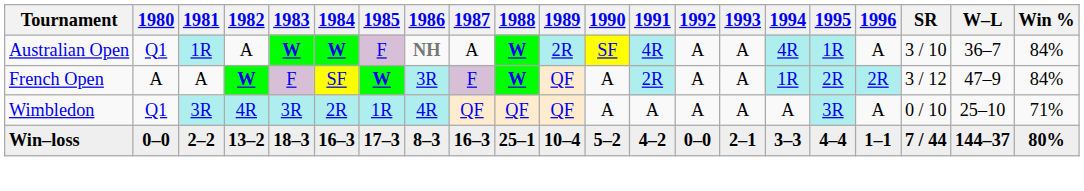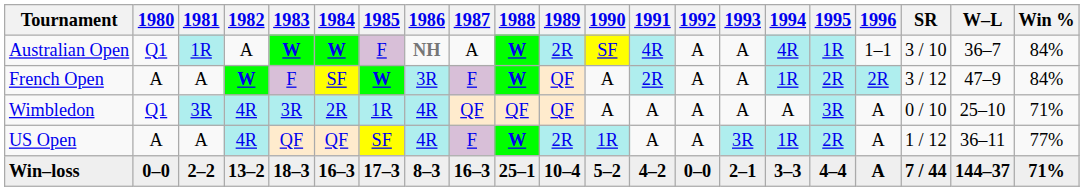 <table class="wikitable nowrap" style=text-align:center;font-size:90%>
 <tr>
 <th>Tournament</th>
 <th><a href='#'>1980</a></th>
 <th><a href='#'>1981</a></th>
 <th><a href='#'>1982</a></th>
 <th><a href='#'>1983</a></th>
 <th><a href='#'>1984</a></th>
 <th><a href='#'>1985</a></th>
 <th><a href='#'>1986</a></th>
 <th><a href='#'>1987</a></th>
 <th><a href='#'>1988</a></th>
 <th><a href='#'>1989</a></th>
 <th><a href='#'>1990</a></th>
 <th><a href='#'>1991</a></th>
 <th><a href='#'>1992</a></th>
 <th><a href='#'>1993</a></th>
 <th><a href='#'>1994</a></th>
 <th><a href='#'>1995</a></th>
 <th><a href='#'>1996</a></th>
 <th>SR</th>
 <th>W–L</th>
 <th>Win %</th>
 </tr>
 <tr>
 <td align=left><a href='#'>Australian Open</a></td>
 <td><a href='#'>Q1</a></td>
 <td bgcolor=afeeee><a href='#'>1R</a></td>
 <td>A</td>
 <td bgcolor=lime><strong><a href='#'>W</a></strong></td>
 <td bgcolor=lime><strong><a href='#'>W</a></strong></td>
 <td bgcolor=D8BFD8><a href='#'>F</a></td>
 <td style=color:#767676><strong>NH</strong></td>
 <td>A</td>
 <td bgcolor=lime><strong><a href='#'>W</a></strong></td>
 <td bgcolor=afeeee><a href='#'>2R</a></td>
 <td bgcolor=yellow><a href='#'>SF</a></td>
 <td bgcolor=afeeee><a href='#'>4R</a></td>
 <td>A</td>
 <td>A</td>
 <td bgcolor=afeeee><a href='#'>4R</a></td>
 <td bgcolor=afeeee><a href='#'>1R</a></td>
-<td>A</td>
+<td>1–1</td>
 <td>3 / 10</td>
 <td>36–7</td>
 <td>84%</td>
 </tr>
 <tr>
 <td align=left><a href='#'>French Open</a></td>
 <td>A</td>
 <td>A</td>
 <td bgcolor=lime><strong><a href='#'>W</a></strong></td>
 <td bgcolor=D8BFD8><a href='#'>F</a></td>
 <td bgcolor=yellow><a href='#'>SF</a></td>
 <td bgcolor=lime><strong><a href='#'>W</a></strong></td>
 <td bgcolor=afeeee><a href='#'>3R</a></td>
 <td bgcolor=D8BFD8><a href='#'>F</a></td>
 <td bgcolor=lime><strong><a href='#'>W</a></strong></td>
 <td bgcolor=ffebcd><a href='#'>QF</a></td>
 <td>A</td>
 <td bgcolor=afeeee><a href='#'>2R</a></td>
 <td>A</td>
 <td>A</td>
 <td bgcolor=afeeee><a href='#'>1R</a></td>
 <td bgcolor=afeeee><a href='#'>2R</a></td>
 <td bgcolor=afeeee><a href='#'>2R</a></td>
 <td>3 / 12</td>
 <td>47–9</td>
 <td>84%</td>
 </tr>
 <tr>
 <td align=left><a href='#'>Wimbledon</a></td>
 <td><a href='#'>Q1</a></td>
 <td bgcolor=afeeee><a href='#'>3R</a></td>
 <td bgcolor=afeeee><a href='#'>4R</a></td>
 <td bgcolor=afeeee><a href='#'>3R</a></td>
 <td bgcolor=afeeee><a href='#'>2R</a></td>
 <td bgcolor=afeeee><a href='#'>1R</a></td>
 <td bgcolor=afeeee><a href='#'>4R</a></td>
 <td bgcolor=ffebcd><a href='#'>QF</a></td>
 <td bgcolor=ffebcd><a href='#'>QF</a></td>
 <td bgcolor=ffebcd><a href='#'>QF</a></td>
 <td>A</td>
 <td>A</td>
 <td>A</td>
 <td>A</td>
 <td>A</td>
 <td bgcolor=afeeee><a href='#'>3R</a></td>
 <td>A</td>
 <td>0 / 10</td>
 <td>25–10</td>
 <td>71%</td>
 </tr>
+<tr>
+<td align=left><a href='#'>US Open</a></td>
+<td>A</td>
+<td>A</td>
+<td bgcolor=afeeee><a href='#'>4R</a></td>
+<td bgcolor=ffebcd><a href='#'>QF</a></td>
+<td bgcolor=ffebcd><a href='#'>QF</a></td>
+<td bgcolor=yellow><a href='#'>SF</a></td>
+<td bgcolor=afeeee><a href='#'>4R</a></td>
+<td bgcolor=D8BFD8><a href='#'>F</a></td>
+<td bgcolor=lime><strong><a href='#'>W</a></strong></td>
+<td bgcolor=afeeee><a href='#'>2R</a></td>
+<td bgcolor=afeeee><a href='#'>1R</a></td>
+<td>A</td>
+<td>A</td>
+<td bgcolor=afeeee><a href='#'>3R</a></td>
+<td bgcolor=afeeee><a href='#'>1R</a></td>
+<td bgcolor=afeeee><a href='#'>2R</a></td>
+<td>A</td>
+<td>1 / 12</td>
+<td>36–11</td>
+<td>77%</td>
+</tr>
 <tr style="font-weight:bold; background:#efefef;">
 <td style=text-align:left>Win–loss</td>
 <td>0–0</td>
 <td>2–2</td>
 <td>13–2</td>
 <td>18–3</td>
 <td>16–3</td>
 <td>17–3</td>
 <td>8–3</td>
 <td>16–3</td>
 <td>25–1</td>
 <td>10–4</td>
 <td>5–2</td>
 <td>4–2</td>
 <td>0–0</td>
 <td>2–1</td>
 <td>3–3</td>
 <td>4–4</td>
-<td>1–1</td>
+<td>A</td>
 <td>7 / 44</td>
 <td>144–37</td>
-<td>80%</td>
+<td>71%</td>
 </tr>
 </table>
